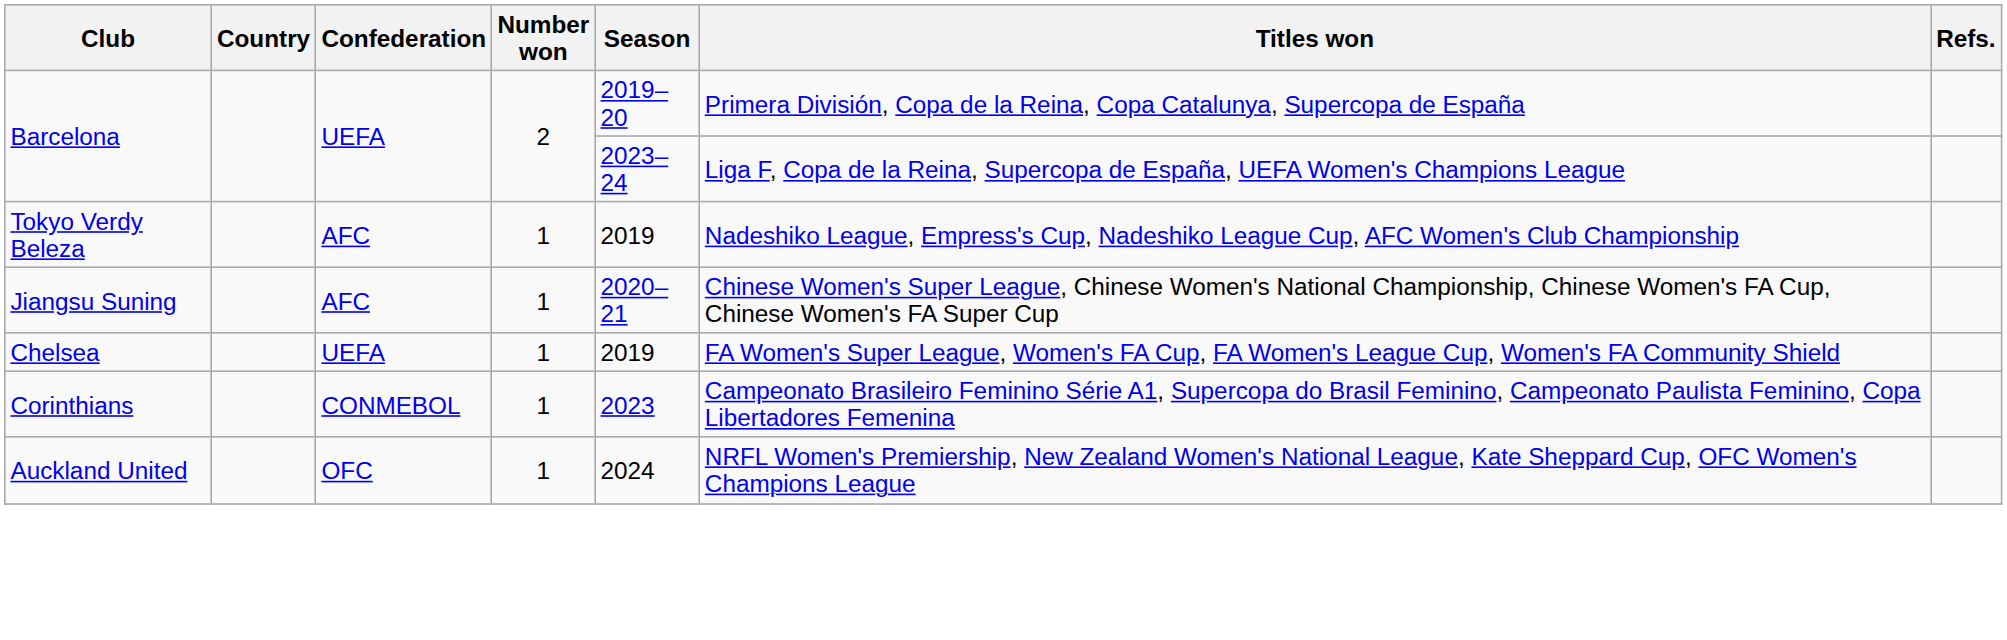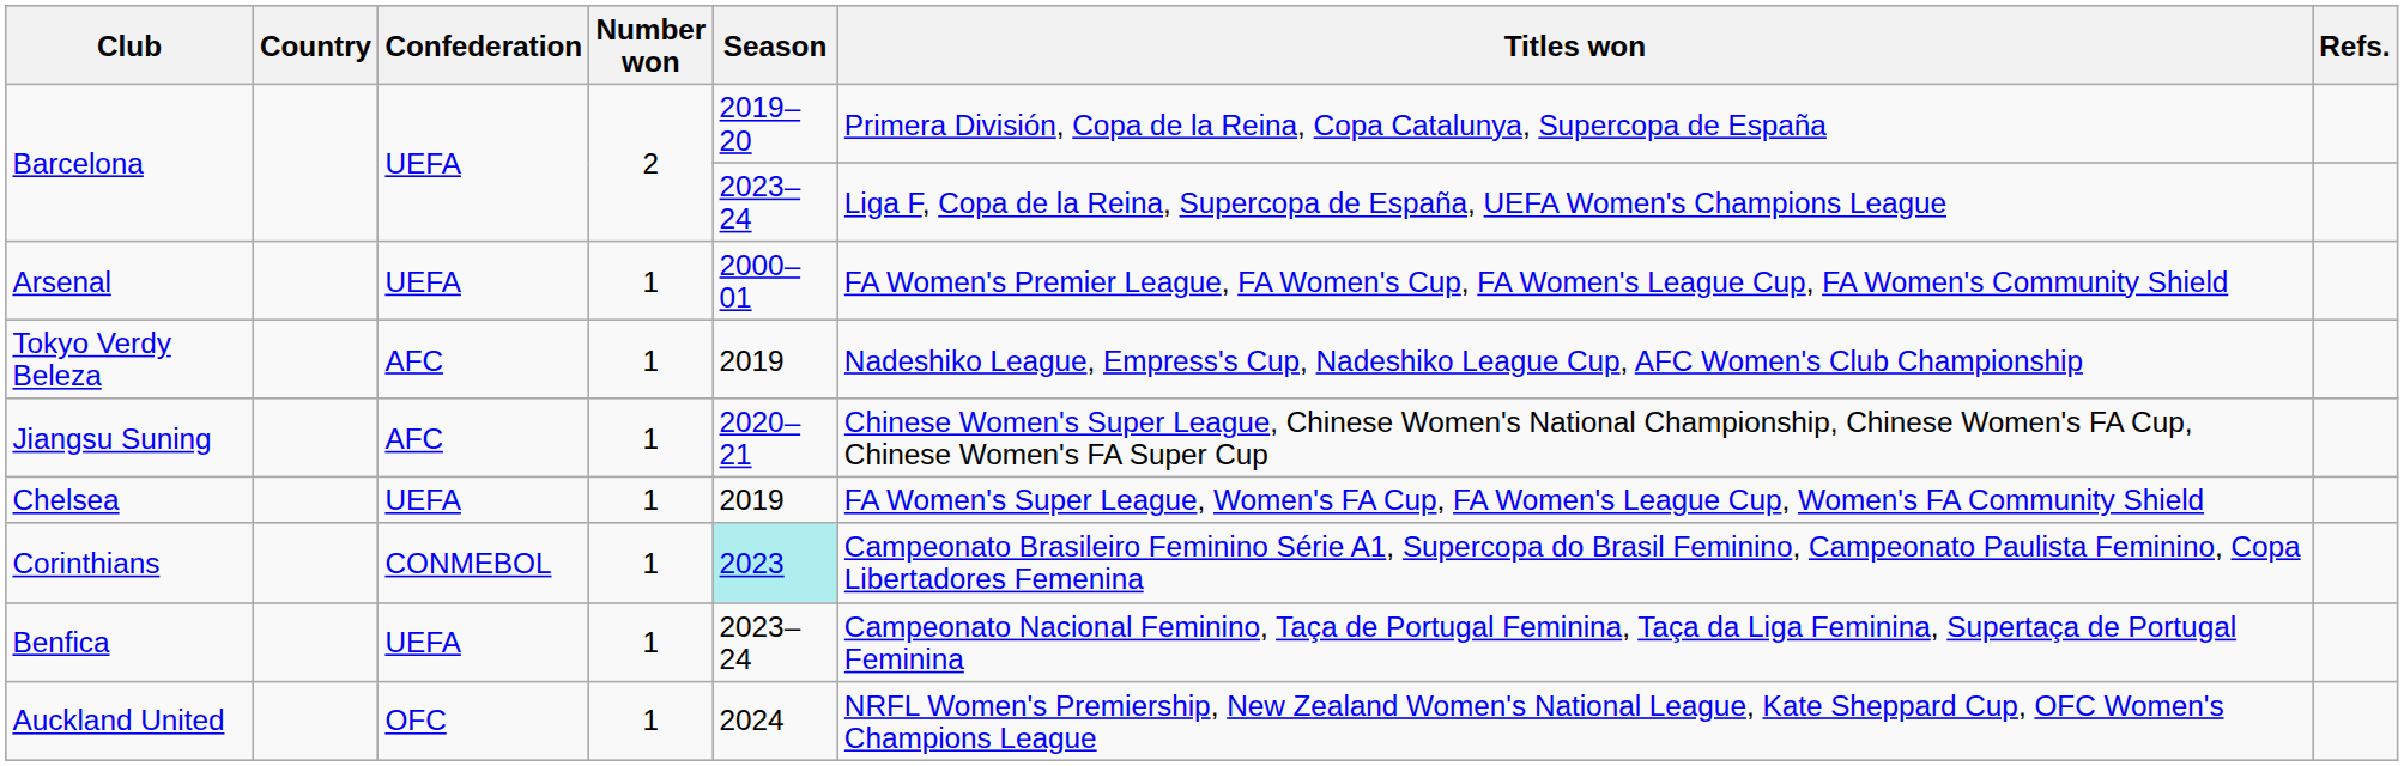 <table class="wikitable sortable" style="font-size:95%; text-align:left;">
 <tr>
 <th>Club</th>
 <th>Country</th>
 <th>Confederation</th>
 <th>Number<br>won</th>
 <th>Season</th>
 <th>Titles won</th>
 <th>Refs.</th>
 </tr>
 <tr>
 <td rowspan=2><a href='#'>Barcelona</a></td>
 <td rowspan=2></td>
 <td rowspan=2><a href='#'>UEFA</a></td>
 <td rowspan=2; style="text-align:center">2</td>
 <td><a href='#'>2019–20</a></td>
 <td><a href='#'>Primera División</a>, <a href='#'>Copa de la Reina</a>, <a href='#'>Copa Catalunya</a>, <a href='#'>Supercopa de España</a></td>
 <td></td>
 </tr>
 <tr>
 <td><a href='#'>2023–24</a></td>
 <td><a href='#'>Liga F</a>, <a href='#'>Copa de la Reina</a>, <a href='#'>Supercopa de España</a>, <a href='#'>UEFA Women's Champions League</a></td>
+<td></td>
+</tr>
+<tr>
+<td><a href='#'>Arsenal</a></td>
+<td></td>
+<td><a href='#'>UEFA</a></td>
+<td style="text-align:center">1</td>
+<td><a href='#'>2000–01</a></td>
+<td><a href='#'>FA Women's Premier League</a>, <a href='#'>FA Women's Cup</a>, <a href='#'>FA Women's League Cup</a>, <a href='#'>FA Women's Community Shield</a></td>
 <td></td>
 </tr>
 <tr>
 <td><a href='#'>Tokyo Verdy Beleza</a></td>
 <td></td>
 <td><a href='#'>AFC</a></td>
 <td style="text-align:center">1</td>
 <td>2019</td>
 <td><a href='#'>Nadeshiko League</a>, <a href='#'>Empress's Cup</a>, <a href='#'>Nadeshiko League Cup</a>, <a href='#'>AFC Women's Club Championship</a></td>
 <td></td>
 </tr>
 <tr>
 <td><a href='#'>Jiangsu Suning</a></td>
 <td></td>
 <td><a href='#'>AFC</a></td>
 <td style="text-align:center">1</td>
 <td><a href='#'>2020–21</a></td>
 <td><a href='#'>Chinese Women's Super League</a>, Chinese Women's National Championship, Chinese Women's FA Cup, Chinese Women's FA Super Cup</td>
 <td></td>
 </tr>
 <tr>
 <td><a href='#'>Chelsea</a></td>
 <td></td>
 <td><a href='#'>UEFA</a></td>
 <td style="text-align:center">1</td>
 <td>2019</td>
 <td><a href='#'>FA Women's Super League</a>, <a href='#'>Women's FA Cup</a>, <a href='#'>FA Women's League Cup</a>, <a href='#'>Women's FA Community Shield</a></td>
 <td></td>
 </tr>
 <tr>
 <td><a href='#'>Corinthians</a></td>
 <td></td>
 <td><a href='#'>CONMEBOL</a></td>
 <td style="text-align:center">1</td>
-<td><a href='#'>2023</a></td>
+<td style="background: paleturquoise;"><a href='#'>2023</a></td>
 <td><a href='#'>Campeonato Brasileiro Feminino Série A1</a>, <a href='#'>Supercopa do Brasil Feminino</a>, <a href='#'>Campeonato Paulista Feminino</a>, <a href='#'>Copa Libertadores Femenina</a></td>
+<td></td>
+</tr>
+<tr>
+<td><a href='#'>Benfica</a></td>
+<td></td>
+<td><a href='#'>UEFA</a></td>
+<td style="text-align:center">1</td>
+<td>2023–24</td>
+<td><a href='#'>Campeonato Nacional Feminino</a>, <a href='#'>Taça de Portugal Feminina</a>, <a href='#'>Taça da Liga Feminina</a>, <a href='#'>Supertaça de Portugal Feminina</a></td>
 <td></td>
 </tr>
 <tr>
 <td><a href='#'>Auckland United</a></td>
 <td></td>
 <td><a href='#'>OFC</a></td>
 <td style="text-align:center">1</td>
 <td>2024</td>
 <td><a href='#'>NRFL Women's Premiership</a>, <a href='#'>New Zealand Women's National League</a>, <a href='#'>Kate Sheppard Cup</a>, <a href='#'>OFC Women's Champions League</a></td>
 <td></td>
 </tr>
 </table>
